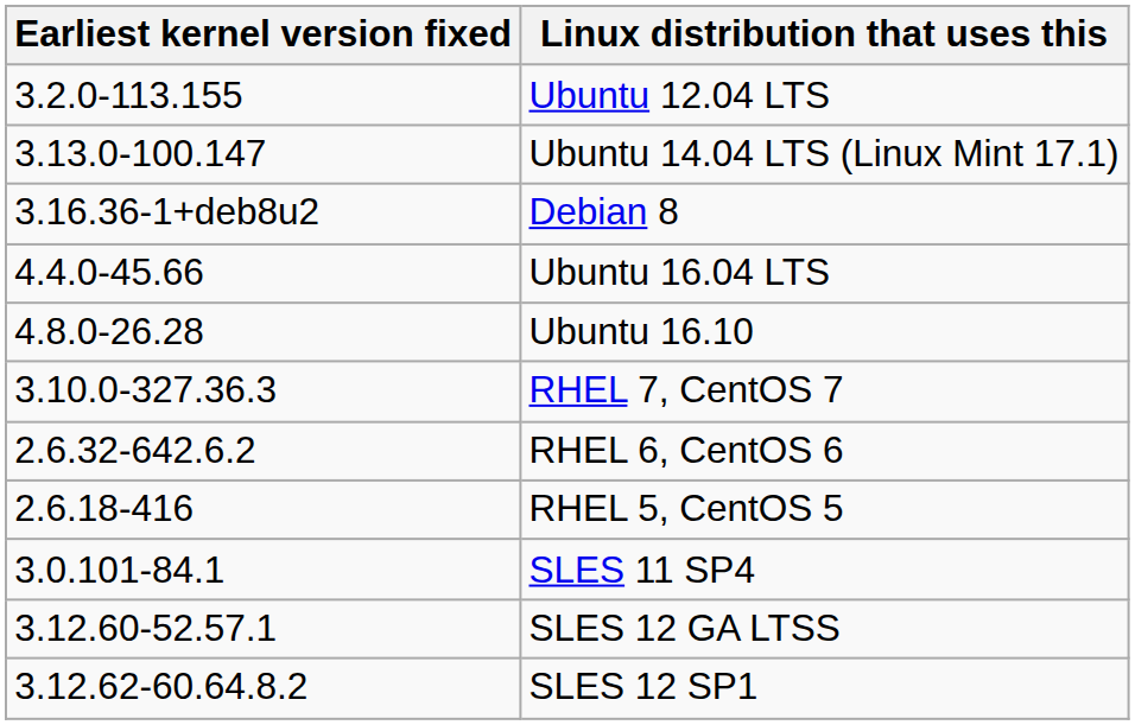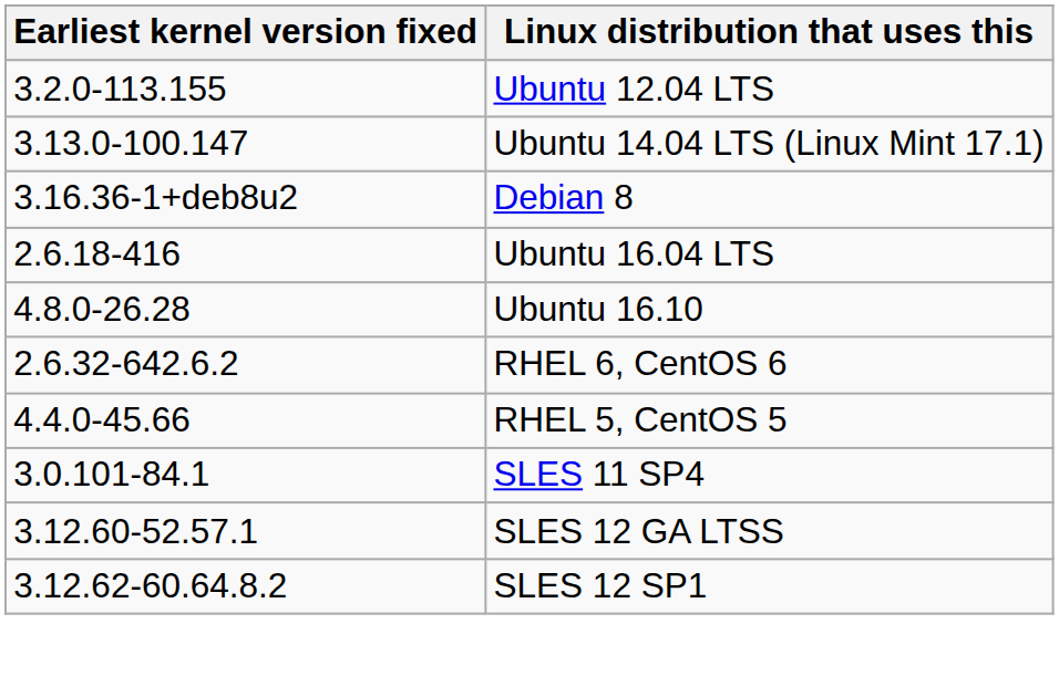 <table class="wikitable">
 <tr>
 <th>Earliest kernel version fixed</th>
 <th>Linux distribution that uses this</th>
 </tr>
 <tr>
 <td>3.2.0-113.155</td>
 <td><a href='#'>Ubuntu</a> 12.04 LTS</td>
 </tr>
 <tr>
 <td>3.13.0-100.147</td>
 <td>Ubuntu 14.04 LTS (Linux Mint 17.1)</td>
 </tr>
 <tr>
 <td>3.16.36-1+deb8u2</td>
 <td><a href='#'>Debian</a> 8</td>
 </tr>
 <tr>
-<td>4.4.0-45.66</td>
+<td>2.6.18-416</td>
 <td>Ubuntu 16.04 LTS</td>
 </tr>
 <tr>
 <td>4.8.0-26.28</td>
 <td>Ubuntu 16.10</td>
 </tr>
 <tr>
-<td>3.10.0-327.36.3</td>
-<td><a href='#'>RHEL</a> 7, CentOS 7</td>
-</tr>
-<tr>
 <td>2.6.32-642.6.2</td>
 <td>RHEL 6, CentOS 6</td>
 </tr>
 <tr>
-<td>2.6.18-416</td>
+<td>4.4.0-45.66</td>
 <td>RHEL 5, CentOS 5</td>
 </tr>
 <tr>
 <td>3.0.101-84.1</td>
 <td><a href='#'>SLES</a> 11 SP4</td>
 </tr>
 <tr>
 <td>3.12.60-52.57.1</td>
 <td>SLES 12 GA LTSS</td>
 </tr>
 <tr>
 <td>3.12.62-60.64.8.2</td>
 <td>SLES 12 SP1</td>
 </tr>
 </table>
